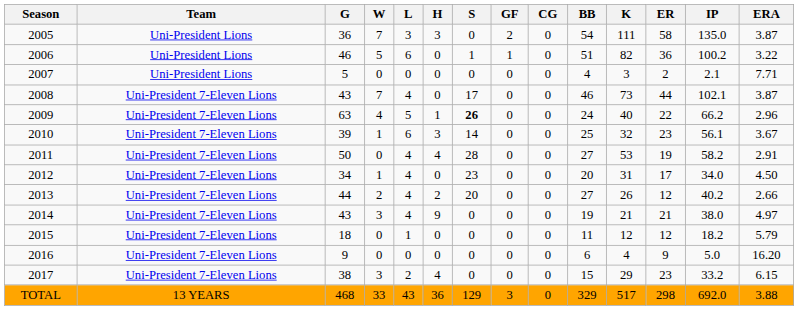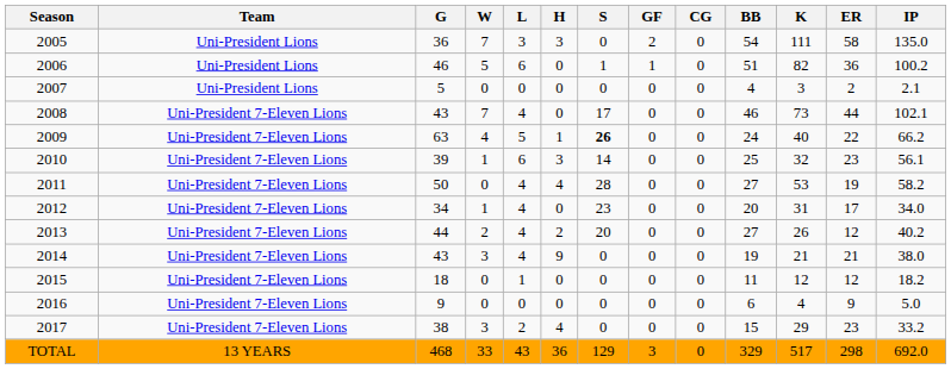 <table class="wikitable" style="text-align:center" width="1000px">
 <tr>
 <th>Season</th>
 <th>Team</th>
 <th>G</th>
 <th>W</th>
 <th>L</th>
 <th>H</th>
 <th>S</th>
 <th>GF</th>
 <th>CG</th>
 <th>BB</th>
 <th>K</th>
 <th>ER</th>
 <th>IP</th>
-<th>ERA</th>
 </tr>
 <tr>
 <td>2005</td>
 <td><a href='#'>Uni-President Lions</a></td>
 <td>36</td>
 <td>7</td>
 <td>3</td>
 <td>3</td>
 <td>0</td>
 <td>2</td>
 <td>0</td>
 <td>54</td>
 <td>111</td>
 <td>58</td>
 <td>135.0</td>
-<td>3.87</td>
 </tr>
 <tr>
 <td>2006</td>
 <td><a href='#'>Uni-President Lions</a></td>
 <td>46</td>
 <td>5</td>
 <td>6</td>
 <td>0</td>
 <td>1</td>
 <td>1</td>
 <td>0</td>
 <td>51</td>
 <td>82</td>
 <td>36</td>
 <td>100.2</td>
-<td>3.22</td>
 </tr>
 <tr>
 <td>2007</td>
 <td><a href='#'>Uni-President Lions</a></td>
 <td>5</td>
 <td>0</td>
 <td>0</td>
 <td>0</td>
 <td>0</td>
 <td>0</td>
 <td>0</td>
 <td>4</td>
 <td>3</td>
 <td>2</td>
 <td>2.1</td>
-<td>7.71</td>
 </tr>
 <tr>
 <td>2008</td>
 <td><a href='#'>Uni-President 7-Eleven Lions</a></td>
 <td>43</td>
 <td>7</td>
 <td>4</td>
 <td>0</td>
 <td>17</td>
 <td>0</td>
 <td>0</td>
 <td>46</td>
 <td>73</td>
 <td>44</td>
 <td>102.1</td>
-<td>3.87</td>
 </tr>
 <tr>
 <td>2009</td>
 <td><a href='#'>Uni-President 7-Eleven Lions</a></td>
 <td>63</td>
 <td>4</td>
 <td>5</td>
 <td>1</td>
 <td><strong>26</strong></td>
 <td>0</td>
 <td>0</td>
 <td>24</td>
 <td>40</td>
 <td>22</td>
 <td>66.2</td>
-<td>2.96</td>
 </tr>
 <tr>
 <td>2010</td>
 <td><a href='#'>Uni-President 7-Eleven Lions</a></td>
 <td>39</td>
 <td>1</td>
 <td>6</td>
 <td>3</td>
 <td>14</td>
 <td>0</td>
 <td>0</td>
 <td>25</td>
 <td>32</td>
 <td>23</td>
 <td>56.1</td>
-<td>3.67</td>
 </tr>
 <tr>
 <td>2011</td>
 <td><a href='#'>Uni-President 7-Eleven Lions</a></td>
 <td>50</td>
 <td>0</td>
 <td>4</td>
 <td>4</td>
 <td>28</td>
 <td>0</td>
 <td>0</td>
 <td>27</td>
 <td>53</td>
 <td>19</td>
 <td>58.2</td>
-<td>2.91</td>
 </tr>
 <tr>
 <td>2012</td>
 <td><a href='#'>Uni-President 7-Eleven Lions</a></td>
 <td>34</td>
 <td>1</td>
 <td>4</td>
 <td>0</td>
 <td>23</td>
 <td>0</td>
 <td>0</td>
 <td>20</td>
 <td>31</td>
 <td>17</td>
 <td>34.0</td>
-<td>4.50</td>
 </tr>
 <tr>
 <td>2013</td>
 <td><a href='#'>Uni-President 7-Eleven Lions</a></td>
 <td>44</td>
 <td>2</td>
 <td>4</td>
 <td>2</td>
 <td>20</td>
 <td>0</td>
 <td>0</td>
 <td>27</td>
 <td>26</td>
 <td>12</td>
 <td>40.2</td>
-<td>2.66</td>
 </tr>
 <tr>
 <td>2014</td>
 <td><a href='#'>Uni-President 7-Eleven Lions</a></td>
 <td>43</td>
 <td>3</td>
 <td>4</td>
 <td>9</td>
 <td>0</td>
 <td>0</td>
 <td>0</td>
 <td>19</td>
 <td>21</td>
 <td>21</td>
 <td>38.0</td>
-<td>4.97</td>
 </tr>
 <tr>
 <td>2015</td>
 <td><a href='#'>Uni-President 7-Eleven  Lions</a></td>
 <td>18</td>
 <td>0</td>
 <td>1</td>
 <td>0</td>
 <td>0</td>
 <td>0</td>
 <td>0</td>
 <td>11</td>
 <td>12</td>
 <td>12</td>
 <td>18.2</td>
-<td>5.79</td>
 </tr>
 <tr>
 <td>2016</td>
 <td><a href='#'>Uni-President 7-Eleven Lions</a></td>
 <td>9</td>
 <td>0</td>
 <td>0</td>
 <td>0</td>
 <td>0</td>
 <td>0</td>
 <td>0</td>
 <td>6</td>
 <td>4</td>
 <td>9</td>
 <td>5.0</td>
-<td>16.20</td>
 </tr>
 <tr>
 <td>2017</td>
 <td><a href='#'>Uni-President 7-Eleven Lions</a></td>
 <td>38</td>
 <td>3</td>
 <td>2</td>
 <td>4</td>
 <td>0</td>
 <td>0</td>
 <td>0</td>
 <td>15</td>
 <td>29</td>
 <td>23</td>
 <td>33.2</td>
-<td>6.15</td>
 </tr>
 <tr style="color:black; background-color:orange" align="center">
 <td>TOTAL</td>
 <td>13 YEARS</td>
 <td>468</td>
 <td>33</td>
 <td>43</td>
 <td>36</td>
 <td>129</td>
 <td>3</td>
 <td>0</td>
 <td>329</td>
 <td>517</td>
 <td>298</td>
 <td>692.0</td>
-<td>3.88</td>
 </tr>
 </table>
